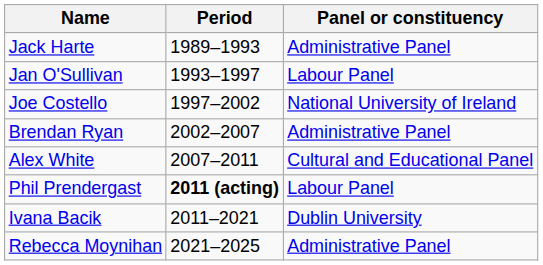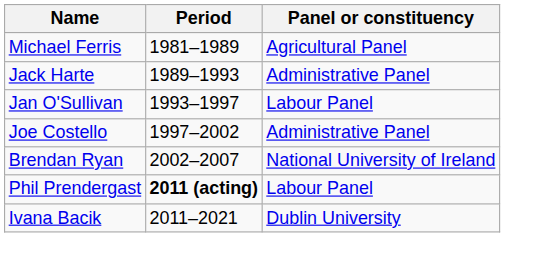 <table class="wikitable">
 <tr>
 <th>Name</th>
 <th>Period</th>
 <th>Panel or constituency</th>
+</tr>
+<tr>
+<td><a href='#'>Michael Ferris</a></td>
+<td>1981–1989</td>
+<td><a href='#'>Agricultural Panel</a></td>
 </tr>
 <tr>
 <td><a href='#'>Jack Harte</a></td>
 <td>1989–1993</td>
 <td><a href='#'>Administrative Panel</a></td>
 </tr>
 <tr>
 <td><a href='#'>Jan O'Sullivan</a></td>
 <td>1993–1997</td>
 <td><a href='#'>Labour Panel</a></td>
 </tr>
 <tr>
 <td><a href='#'>Joe Costello</a></td>
 <td>1997–2002</td>
-<td><a href='#'>National University of Ireland</a></td>
+<td><a href='#'>Administrative Panel</a></td>
 </tr>
 <tr>
 <td><a href='#'>Brendan Ryan</a></td>
 <td>2002–2007</td>
-<td><a href='#'>Administrative Panel</a></td>
-</tr>
-<tr>
-<td><a href='#'>Alex White</a></td>
-<td>2007–2011</td>
-<td><a href='#'>Cultural and Educational Panel</a></td>
+<td><a href='#'>National University of Ireland</a></td>
 </tr>
 <tr>
 <td><a href='#'>Phil Prendergast</a></td>
 <td><strong>2011 (acting)</strong></td>
 <td><a href='#'>Labour Panel</a></td>
 </tr>
 <tr>
 <td><a href='#'>Ivana Bacik</a></td>
 <td>2011–2021</td>
 <td><a href='#'>Dublin University</a></td>
 </tr>
-<tr>
-<td><a href='#'>Rebecca Moynihan</a></td>
-<td>2021–2025</td>
-<td><a href='#'>Administrative Panel</a></td>
-</tr>
 </table>
